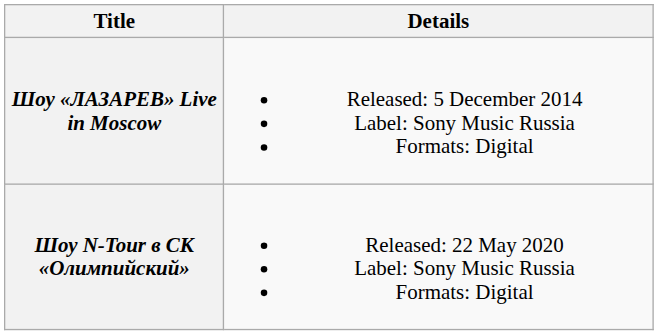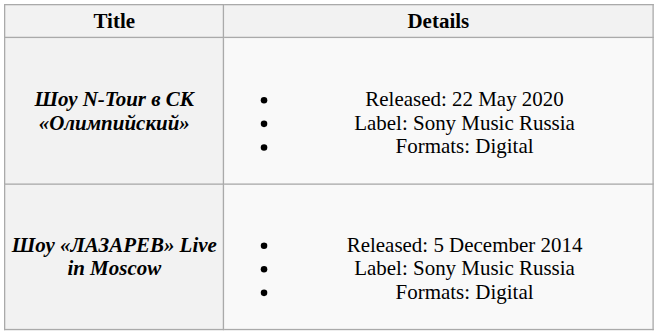 <table class="wikitable plainrowheaders" style="text-align:center;" border="1">
 <tr>
 <th scope="col" style="width:10em;">Title</th>
 <th scope="col" style="width:20em;">Details</th>
 </tr>
 <tr>
+<th scope="row"><em>Шоу N-Tour в СК «Олимпийский»</em></th>
+<td><br><ul><li>Released: 22 May 2020</li><li>Label: Sony Music Russia</li><li>Formats: Digital</li></ul></td>
+</tr>
+<tr>
 <th scope="row"><em>Шоу «ЛАЗАРЕВ» Live in Moscow</em></th>
 <td><br><ul><li>Released: 5 December 2014</li><li>Label: Sony Music Russia</li><li>Formats: Digital</li></ul></td>
 </tr>
-<tr>
-<th scope="row"><em>Шоу N-Tour в СК «Олимпийский»</em></th>
-<td><br><ul><li>Released: 22 May 2020</li><li>Label: Sony Music Russia</li><li>Formats: Digital</li></ul></td>
-</tr>
 </table>
